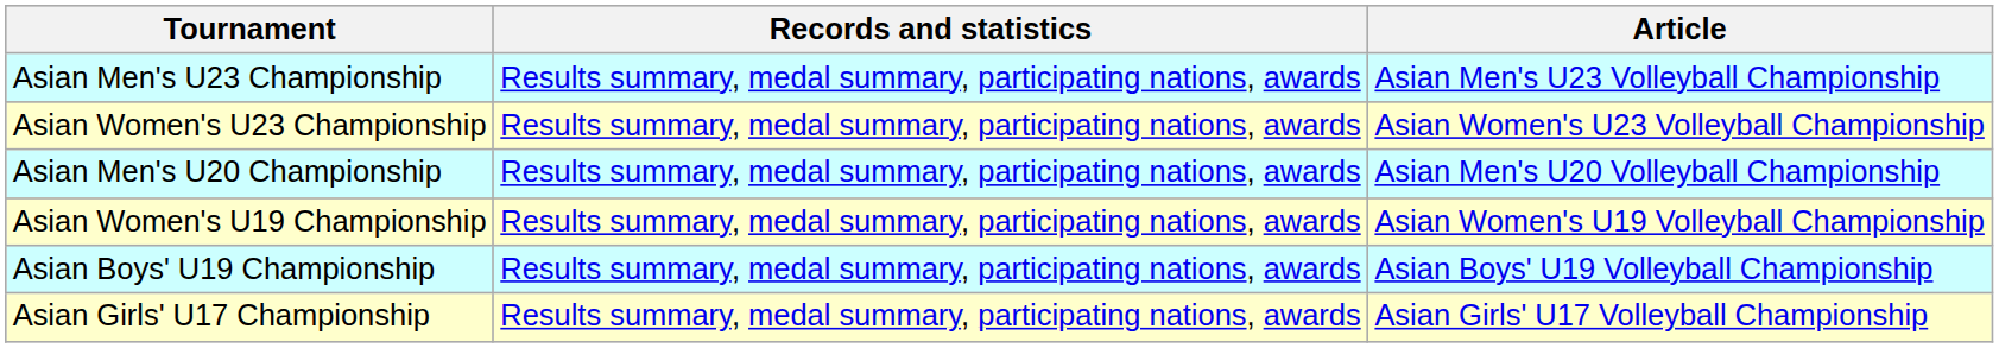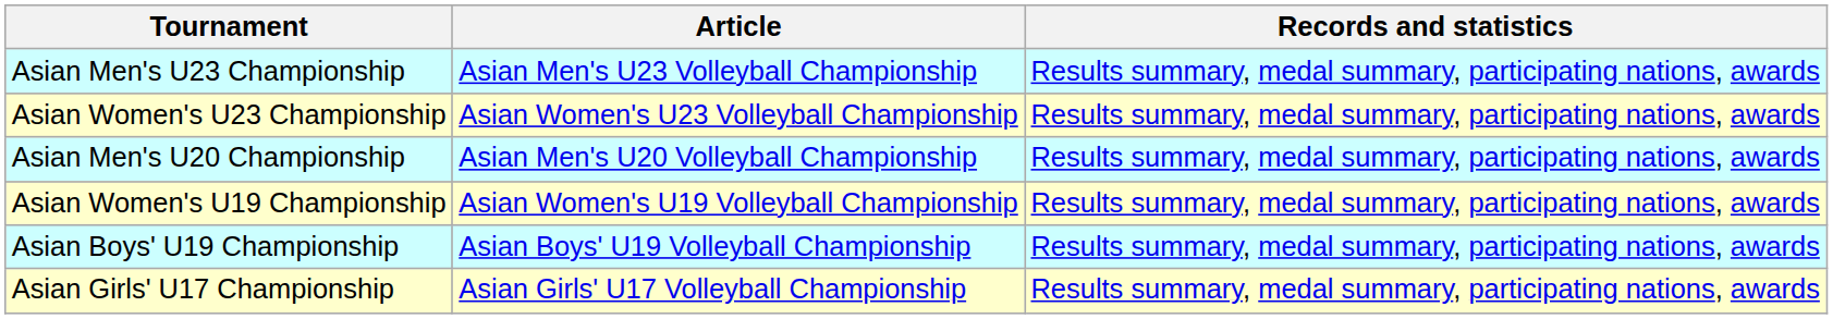 <table class="wikitable">
 <tr>
 <th>Tournament</th>
+<th>Article</th>
 <th>Records and statistics</th>
-<th>Article</th>
 </tr>
 <tr style="background-color: #cff;">
 <td>Asian Men's U23 Championship</td>
+<td><a href='#'>Asian Men's U23 Volleyball Championship</a></td>
 <td><a href='#'>Results summary</a>, <a href='#'>medal summary</a>, <a href='#'>participating nations</a>, <a href='#'>awards</a></td>
-<td><a href='#'>Asian Men's U23 Volleyball Championship</a></td>
 </tr>
 <tr style="background-color: #ffc;">
 <td>Asian Women's U23 Championship</td>
+<td><a href='#'>Asian Women's U23 Volleyball Championship</a></td>
 <td><a href='#'>Results summary</a>, <a href='#'>medal summary</a>, <a href='#'>participating nations</a>, <a href='#'>awards</a></td>
-<td><a href='#'>Asian Women's U23 Volleyball Championship</a></td>
 </tr>
 <tr style="background-color: #cff;">
 <td>Asian Men's U20 Championship</td>
+<td><a href='#'>Asian Men's U20 Volleyball Championship</a></td>
 <td><a href='#'>Results summary</a>, <a href='#'>medal summary</a>, <a href='#'>participating nations</a>, <a href='#'>awards</a></td>
-<td><a href='#'>Asian Men's U20 Volleyball Championship</a></td>
 </tr>
 <tr style="background-color: #ffc;">
 <td>Asian Women's U19 Championship</td>
+<td><a href='#'>Asian Women's U19 Volleyball Championship</a></td>
 <td><a href='#'>Results summary</a>, <a href='#'>medal summary</a>, <a href='#'>participating nations</a>, <a href='#'>awards</a></td>
-<td><a href='#'>Asian Women's U19 Volleyball Championship</a></td>
 </tr>
 <tr style="background-color: #cff;">
 <td>Asian Boys' U19 Championship</td>
+<td><a href='#'>Asian Boys' U19 Volleyball Championship</a></td>
 <td><a href='#'>Results summary</a>, <a href='#'>medal summary</a>, <a href='#'>participating nations</a>, <a href='#'>awards</a></td>
-<td><a href='#'>Asian Boys' U19 Volleyball Championship</a></td>
 </tr>
 <tr style="background-color: #ffc;">
 <td>Asian Girls' U17 Championship</td>
+<td><a href='#'>Asian Girls' U17 Volleyball Championship</a></td>
 <td><a href='#'>Results summary</a>, <a href='#'>medal summary</a>, <a href='#'>participating nations</a>, <a href='#'>awards</a></td>
-<td><a href='#'>Asian Girls' U17 Volleyball Championship</a></td>
 </tr>
 </table>
